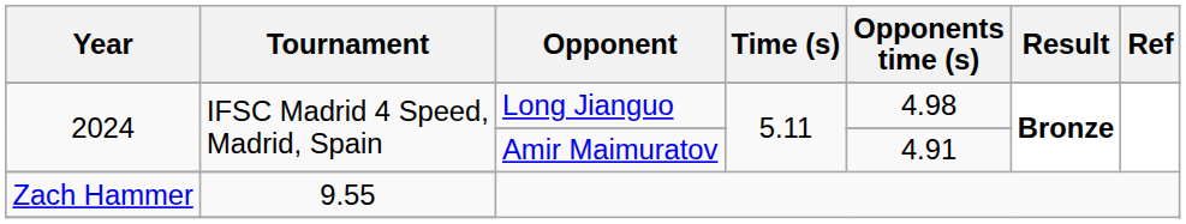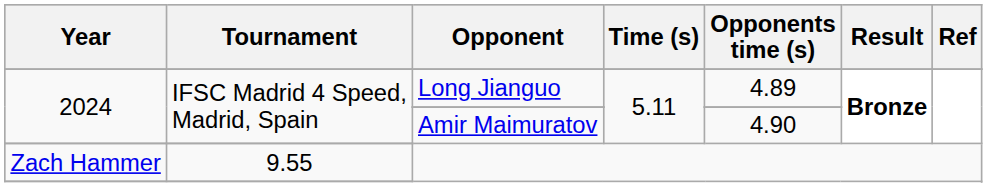 <table class="sortable wikitable" style="font-size: 90%;">
 <tr>
 <th>Year</th>
 <th>Tournament</th>
 <th>Opponent</th>
 <th>Time (s)</th>
 <th>Opponents <br> time (s)</th>
 <th>Result</th>
 <th>Ref</th>
 </tr>
 <tr>
 </tr>
 <tr>
 <td align="center" rowspan="3">2024</td>
 <td align="left" rowspan="3">IFSC Madrid 4 Speed,<br> Madrid, Spain</td>
 <td align="left"> <a href='#'>Long Jianguo</a></td>
 <td align="center" rowspan="3">5.11</td>
-<td align="center">4.98</td>
+<td align="center">4.89</td>
 <td style="text-align:left; background:white" rowspan="3"> <strong>Bronze</strong></td>
 <td style="text-align:center; background:white" rowspan="3"></td>
 </tr>
 <tr>
 </tr>
 <tr>
 <td align="left"> <a href='#'>Amir Maimuratov</a></td>
-<td align="center">4.91</td>
+<td align="center">4.90</td>
 </tr>
 <tr>
 </tr>
 <tr>
 <td align="left"> <a href='#'>Zach Hammer</a></td>
 <td align="center">9.55</td>
 </tr>
 <tr>
 </tr>
 </table>
